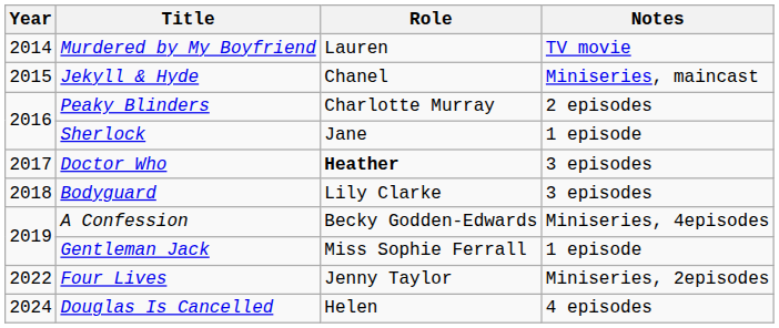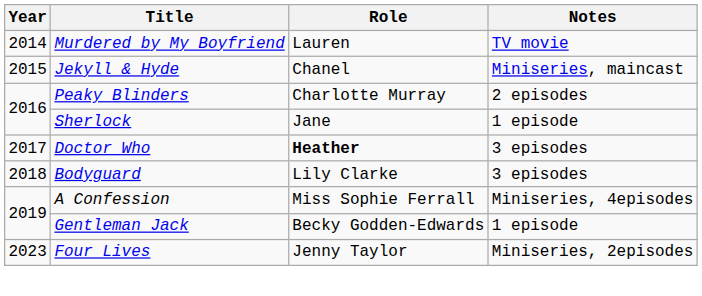 <table class="wikitable sortable">
 <tr>
 <th>Year</th>
 <th>Title</th>
 <th>Role</th>
 <th>Notes</th>
 </tr>
 <tr>
 <td>2014</td>
 <td><em><a href='#'>Murdered by My Boyfriend</a></em></td>
 <td>Lauren</td>
 <td><a href='#'>TV movie</a></td>
 </tr>
 <tr>
 <td>2015</td>
 <td><em><a href='#'>Jekyll & Hyde</a></em></td>
 <td>Chanel</td>
 <td><a href='#'>Miniseries</a>, maincast</td>
 </tr>
 <tr>
 <td rowspan="2">2016</td>
 <td><em><a href='#'>Peaky Blinders</a></em></td>
 <td>Charlotte Murray</td>
 <td>2 episodes</td>
 </tr>
 <tr>
 <td><em><a href='#'>Sherlock</a></em></td>
 <td>Jane</td>
 <td>1 episode</td>
 </tr>
 <tr>
 <td>2017</td>
 <td><em><a href='#'>Doctor Who</a></em></td>
 <td><strong>Heather</strong></td>
 <td>3 episodes</td>
 </tr>
 <tr>
 <td>2018</td>
 <td><em><a href='#'>Bodyguard</a></em></td>
 <td>Lily Clarke</td>
 <td>3 episodes</td>
 </tr>
 <tr>
 <td rowspan="2">2019</td>
 <td><em>A Confession</em></td>
-<td>Becky Godden-Edwards</td>
+<td>Miss Sophie Ferrall</td>
 <td>Miniseries, 4episodes</td>
 </tr>
 <tr>
 <td><em><a href='#'>Gentleman Jack</a></em></td>
-<td>Miss Sophie Ferrall</td>
+<td>Becky Godden-Edwards</td>
 <td>1 episode</td>
 </tr>
 <tr>
-<td>2022</td>
+<td>2023</td>
 <td><em><a href='#'>Four Lives</a></em></td>
 <td>Jenny Taylor</td>
 <td>Miniseries, 2episodes</td>
 </tr>
-<tr>
-<td>2024</td>
-<td><em><a href='#'>Douglas Is Cancelled</a></em></td>
-<td>Helen</td>
-<td>4 episodes</td>
-</tr>
 </table>
